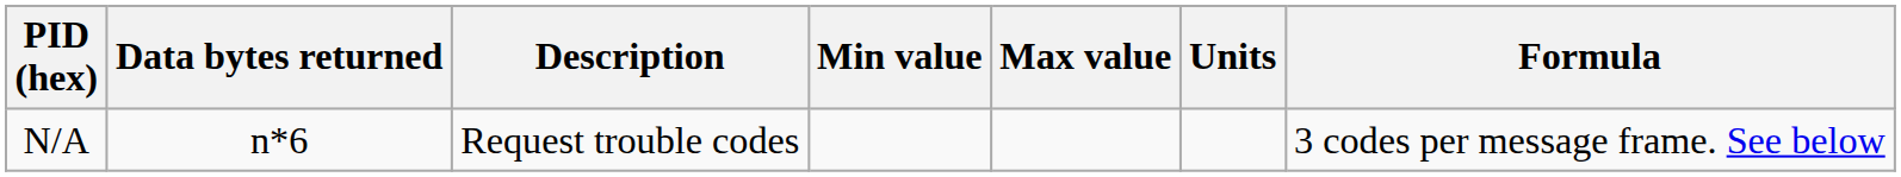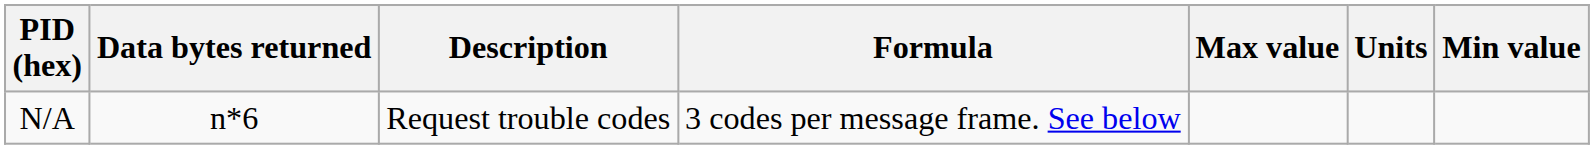 <table class="wikitable" style="text-align: center">
 <tr>
 <th>PID<br>(hex)</th>
 <th>Data bytes returned</th>
 <th>Description</th>
-<th>Min value</th>
+<th>Formula</th>
 <th>Max value</th>
 <th>Units</th>
-<th>Formula</th>
+<th>Min value</th>
 </tr>
 <tr>
 <td>N/A</td>
 <td>n*6</td>
 <td align=left>Request trouble codes</td>
+<td align=left>3 codes per message frame. <a href='#'>See below</a></td>
 <td></td>
 <td></td>
 <td></td>
-<td align=left>3 codes per message frame. <a href='#'>See below</a></td>
 </tr>
 </table>
